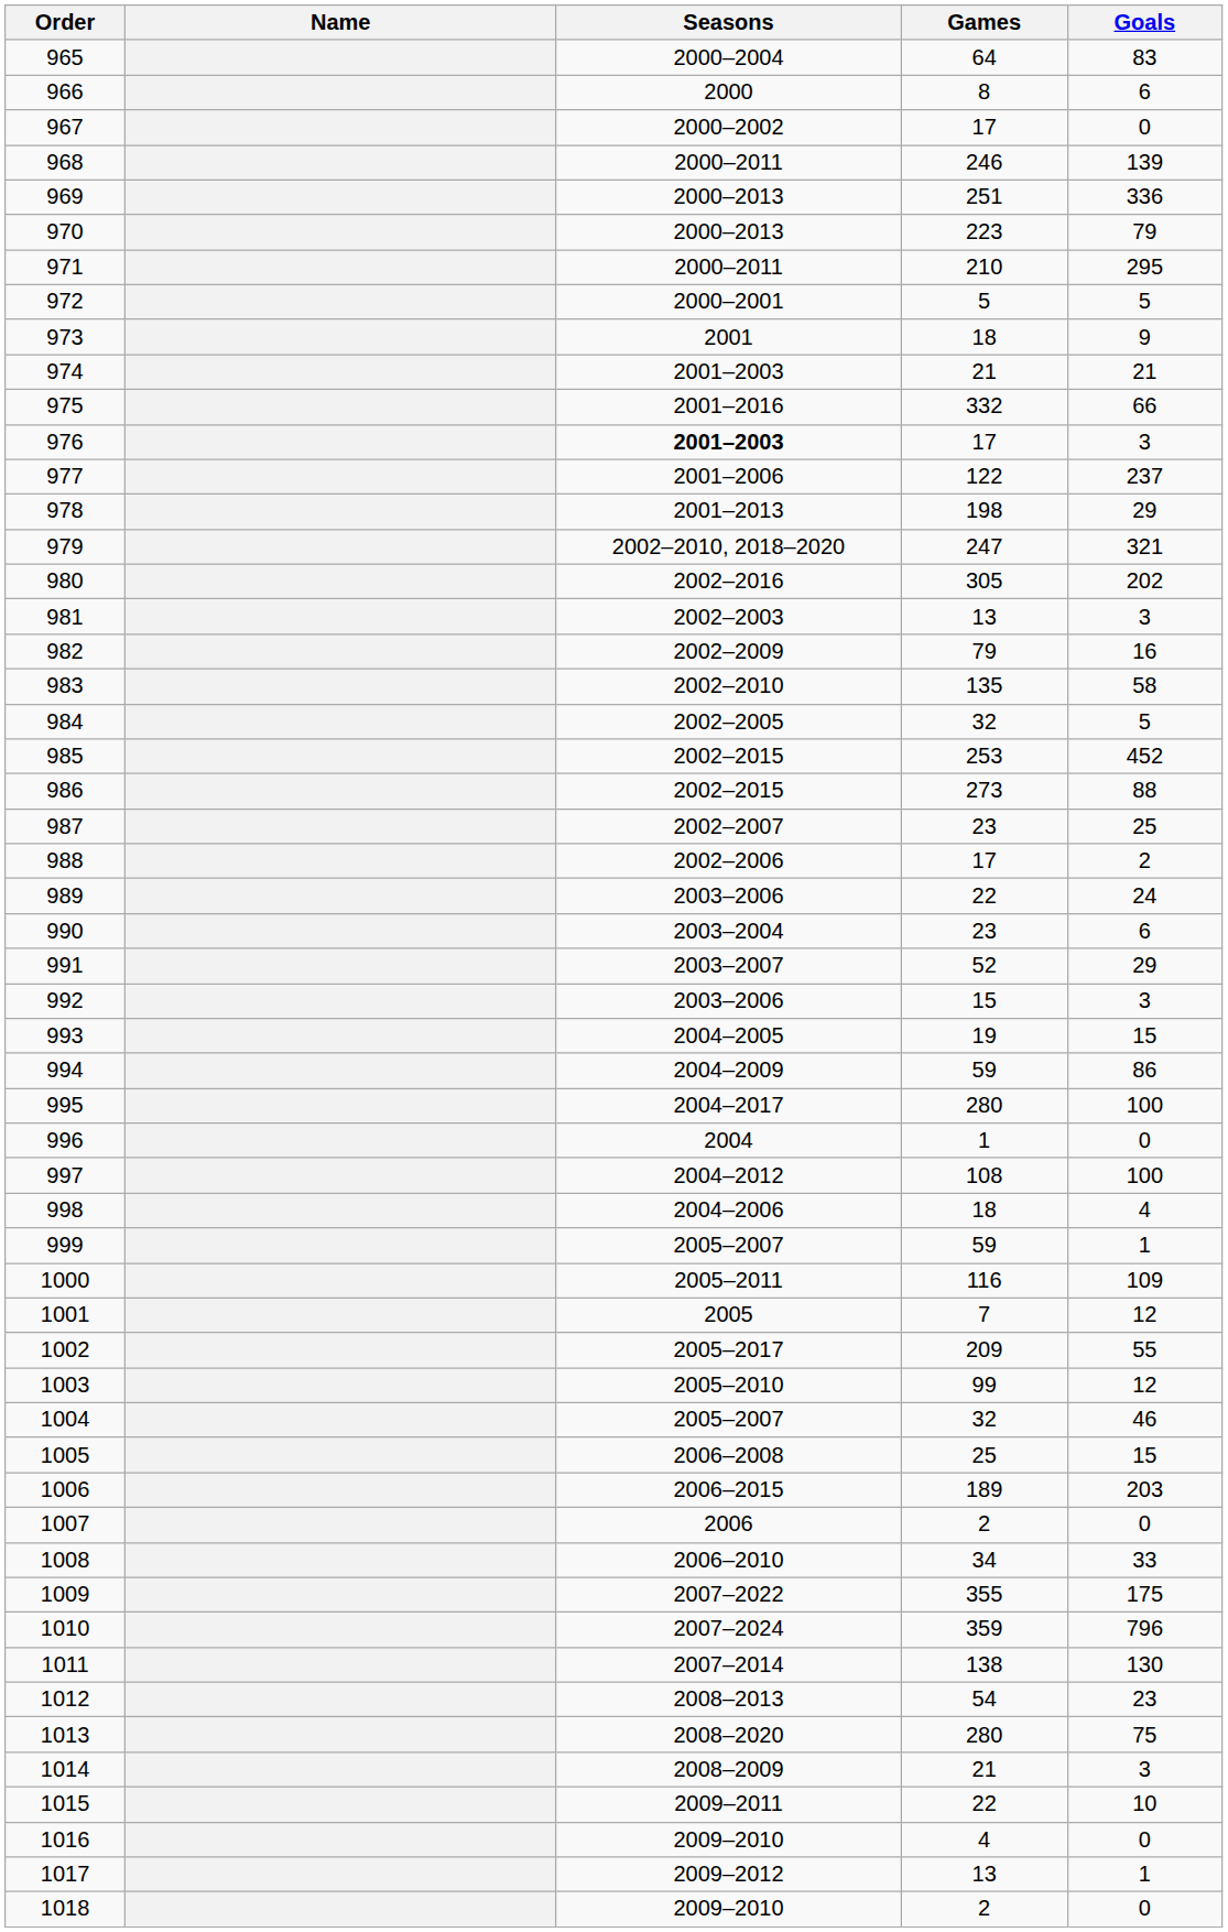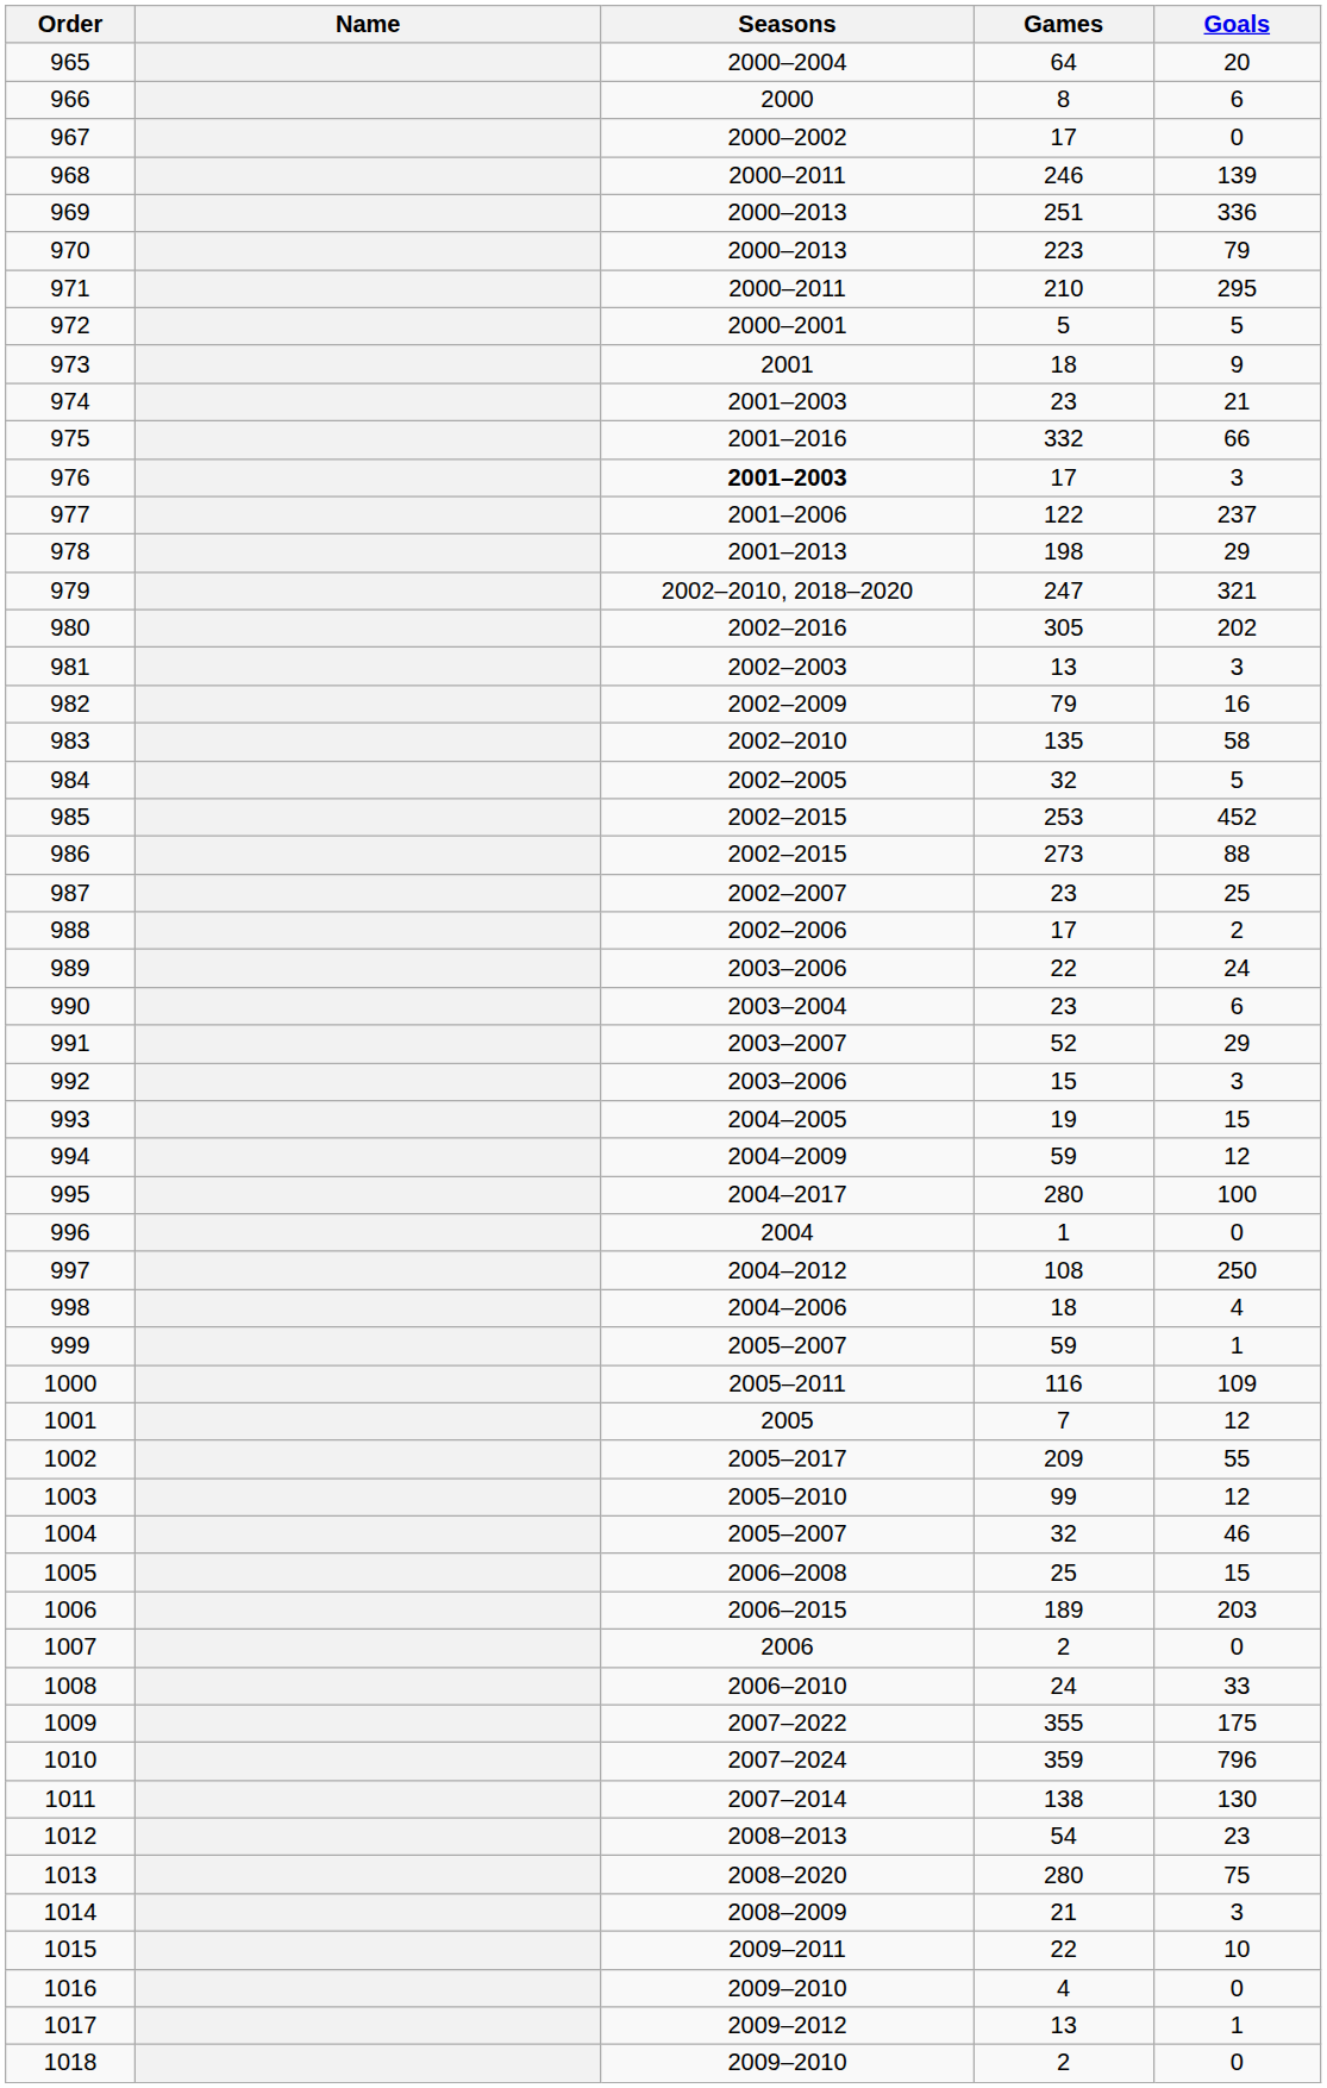 <table class="wikitable plainrowheaders sortable"  style="text-align:center; width:70%;">
 <tr>
 <th scope="col" style="width:3%;">Order</th>
 <th scope="col" style="width:15%;">Name</th>
 <th scope="col" style="width:12%;">Seasons</th>
 <th scope="col" style="width:5%;">Games</th>
 <th scope="col" style="width:5%;"><a href='#'>Goals</a></th>
 </tr>
 <tr>
 <td>965</td>
 <th scope="row"></th>
 <td>2000–2004</td>
 <td>64</td>
-<td>83</td>
+<td>20</td>
 </tr>
 <tr>
 <td>966</td>
 <th scope="row"></th>
 <td>2000</td>
 <td>8</td>
 <td>6</td>
 </tr>
 <tr>
 <td>967</td>
 <th scope="row"></th>
 <td>2000–2002</td>
 <td>17</td>
 <td>0</td>
 </tr>
 <tr>
 <td>968</td>
 <th scope="row"></th>
 <td>2000–2011</td>
 <td>246</td>
 <td>139</td>
 </tr>
 <tr>
 <td>969</td>
 <th scope="row"></th>
 <td>2000–2013</td>
 <td>251</td>
 <td>336</td>
 </tr>
 <tr>
 <td>970</td>
 <th scope="row"></th>
 <td>2000–2013</td>
 <td>223</td>
 <td>79</td>
 </tr>
 <tr>
 <td>971</td>
 <th scope="row"></th>
 <td>2000–2011</td>
 <td>210</td>
 <td>295</td>
 </tr>
 <tr>
 <td>972</td>
 <th scope="row"></th>
 <td>2000–2001</td>
 <td>5</td>
 <td>5</td>
 </tr>
 <tr>
 <td>973</td>
 <th scope="row"></th>
 <td>2001</td>
 <td>18</td>
 <td>9</td>
 </tr>
 <tr>
 <td>974</td>
 <th scope="row"></th>
 <td>2001–2003</td>
-<td>21</td>
+<td>23</td>
 <td>21</td>
 </tr>
 <tr>
 <td>975</td>
 <th scope="row"></th>
 <td>2001–2016</td>
 <td>332</td>
 <td>66</td>
 </tr>
 <tr>
 <td>976</td>
 <th scope="row"></th>
 <td><strong>2001–2003</strong></td>
 <td>17</td>
 <td>3</td>
 </tr>
 <tr>
 <td>977</td>
 <th scope="row"></th>
 <td>2001–2006</td>
 <td>122</td>
 <td>237</td>
 </tr>
 <tr>
 <td>978</td>
 <th scope="row"></th>
 <td>2001–2013</td>
 <td>198</td>
 <td>29</td>
 </tr>
 <tr>
 <td>979</td>
 <th scope="row"></th>
 <td>2002–2010, 2018–2020</td>
 <td>247</td>
 <td>321</td>
 </tr>
 <tr>
 <td>980</td>
 <th scope="row"></th>
 <td>2002–2016</td>
 <td>305</td>
 <td>202</td>
 </tr>
 <tr>
 <td>981</td>
 <th scope="row"></th>
 <td>2002–2003</td>
 <td>13</td>
 <td>3</td>
 </tr>
 <tr>
 <td>982</td>
 <th scope="row"></th>
 <td>2002–2009</td>
 <td>79</td>
 <td>16</td>
 </tr>
 <tr>
 <td>983</td>
 <th scope="row"></th>
 <td>2002–2010</td>
 <td>135</td>
 <td>58</td>
 </tr>
 <tr>
 <td>984</td>
 <th scope="row"></th>
 <td>2002–2005</td>
 <td>32</td>
 <td>5</td>
 </tr>
 <tr>
 <td>985</td>
 <th scope="row"></th>
 <td>2002–2015</td>
 <td>253</td>
 <td>452</td>
 </tr>
 <tr>
 <td>986</td>
 <th scope="row"></th>
 <td>2002–2015</td>
 <td>273</td>
 <td>88</td>
 </tr>
 <tr>
 <td>987</td>
 <th scope="row"></th>
 <td>2002–2007</td>
 <td>23</td>
 <td>25</td>
 </tr>
 <tr>
 <td>988</td>
 <th scope="row"></th>
 <td>2002–2006</td>
 <td>17</td>
 <td>2</td>
 </tr>
 <tr>
 <td>989</td>
 <th scope="row"></th>
 <td>2003–2006</td>
 <td>22</td>
 <td>24</td>
 </tr>
 <tr>
 <td>990</td>
 <th scope="row"></th>
 <td>2003–2004</td>
 <td>23</td>
 <td>6</td>
 </tr>
 <tr>
 <td>991</td>
 <th scope="row"></th>
 <td>2003–2007</td>
 <td>52</td>
 <td>29</td>
 </tr>
 <tr>
 <td>992</td>
 <th scope="row"></th>
 <td>2003–2006</td>
 <td>15</td>
 <td>3</td>
 </tr>
 <tr>
 <td>993</td>
 <th scope="row"></th>
 <td>2004–2005</td>
 <td>19</td>
 <td>15</td>
 </tr>
 <tr>
 <td>994</td>
 <th scope="row"></th>
 <td>2004–2009</td>
 <td>59</td>
-<td>86</td>
+<td>12</td>
 </tr>
 <tr>
 <td>995</td>
 <th scope="row"></th>
 <td>2004–2017</td>
 <td>280</td>
 <td>100</td>
 </tr>
 <tr>
 <td>996</td>
 <th scope="row"></th>
 <td>2004</td>
 <td>1</td>
 <td>0</td>
 </tr>
 <tr>
 <td>997</td>
 <th scope="row"></th>
 <td>2004–2012</td>
 <td>108</td>
-<td>100</td>
+<td>250</td>
 </tr>
 <tr>
 <td>998</td>
 <th scope="row"></th>
 <td>2004–2006</td>
 <td>18</td>
 <td>4</td>
 </tr>
 <tr>
 <td>999</td>
 <th scope="row"></th>
 <td>2005–2007</td>
 <td>59</td>
 <td>1</td>
 </tr>
 <tr>
 <td>1000</td>
 <th scope="row"></th>
 <td>2005–2011</td>
 <td>116</td>
 <td>109</td>
 </tr>
 <tr>
 <td>1001</td>
 <th scope="row"></th>
 <td>2005</td>
 <td>7</td>
 <td>12</td>
 </tr>
 <tr>
 <td>1002</td>
 <th scope="row"></th>
 <td>2005–2017</td>
 <td>209</td>
 <td>55</td>
 </tr>
 <tr>
 <td>1003</td>
 <th scope="row"></th>
 <td>2005–2010</td>
 <td>99</td>
 <td>12</td>
 </tr>
 <tr>
 <td>1004</td>
 <th scope="row"></th>
 <td>2005–2007</td>
 <td>32</td>
 <td>46</td>
 </tr>
 <tr>
 <td>1005</td>
 <th scope="row"></th>
 <td>2006–2008</td>
 <td>25</td>
 <td>15</td>
 </tr>
 <tr>
 <td>1006</td>
 <th scope="row"></th>
 <td>2006–2015</td>
 <td>189</td>
 <td>203</td>
 </tr>
 <tr>
 <td>1007</td>
 <th scope="row"></th>
 <td>2006</td>
 <td>2</td>
 <td>0</td>
 </tr>
 <tr>
 <td>1008</td>
 <th scope="row"></th>
 <td>2006–2010</td>
-<td>34</td>
+<td>24</td>
 <td>33</td>
 </tr>
 <tr>
 <td>1009</td>
 <th scope="row"></th>
 <td>2007–2022</td>
 <td>355</td>
 <td>175</td>
 </tr>
 <tr>
 <td>1010</td>
 <th scope="row"></th>
 <td>2007–2024</td>
 <td>359</td>
 <td>796</td>
 </tr>
 <tr>
 <td>1011</td>
 <th scope="row"></th>
 <td>2007–2014</td>
 <td>138</td>
 <td>130</td>
 </tr>
 <tr>
 <td>1012</td>
 <th scope="row"></th>
 <td>2008–2013</td>
 <td>54</td>
 <td>23</td>
 </tr>
 <tr>
 <td>1013</td>
 <th scope="row"></th>
 <td>2008–2020</td>
 <td>280</td>
 <td>75</td>
 </tr>
 <tr>
 <td>1014</td>
 <th scope="row"></th>
 <td>2008–2009</td>
 <td>21</td>
 <td>3</td>
 </tr>
 <tr>
 <td>1015</td>
 <th scope="row"></th>
 <td>2009–2011</td>
 <td>22</td>
 <td>10</td>
 </tr>
 <tr>
 <td>1016</td>
 <th scope="row"></th>
 <td>2009–2010</td>
 <td>4</td>
 <td>0</td>
 </tr>
 <tr>
 <td>1017</td>
 <th scope="row"></th>
 <td>2009–2012</td>
 <td>13</td>
 <td>1</td>
 </tr>
 <tr>
 <td>1018</td>
 <th scope="row"></th>
 <td>2009–2010</td>
 <td>2</td>
 <td>0</td>
 </tr>
 </table>
